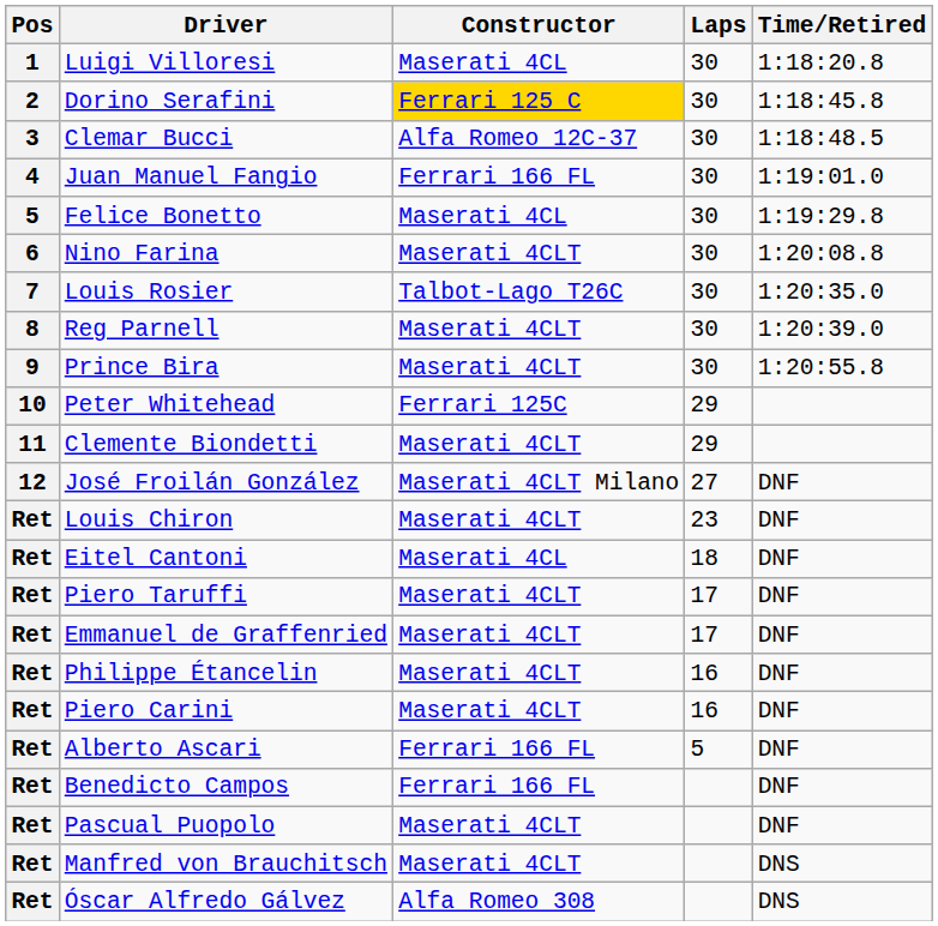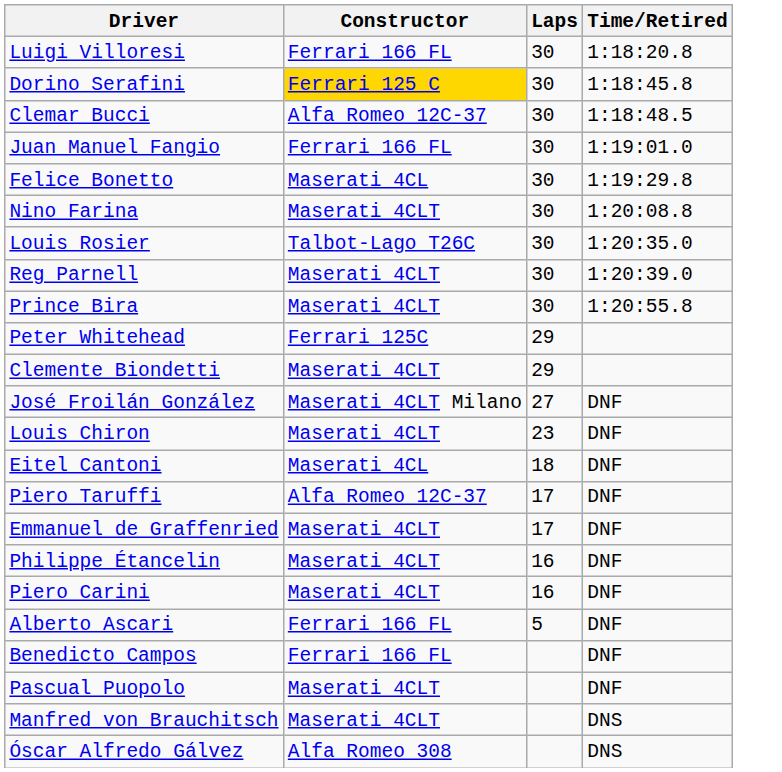 <table class="wikitable">
 <tr>
-<th>Pos</th>
 <th>Driver</th>
 <th>Constructor</th>
 <th>Laps</th>
 <th>Time/Retired</th>
 </tr>
 <tr>
-<th>1</th>
 <td> <a href='#'>Luigi Villoresi</a></td>
-<td><a href='#'>Maserati 4CL</a></td>
+<td><a href='#'>Ferrari 166 FL</a></td>
 <td>30</td>
 <td>1:18:20.8</td>
 </tr>
 <tr>
-<th>2</th>
 <td> <a href='#'>Dorino Serafini</a></td>
 <td style="background: gold;"><a href='#'>Ferrari 125 C</a></td>
 <td>30</td>
 <td>1:18:45.8</td>
 </tr>
 <tr>
-<th>3</th>
 <td> <a href='#'>Clemar Bucci</a></td>
 <td><a href='#'>Alfa Romeo 12C-37</a></td>
 <td>30</td>
 <td>1:18:48.5</td>
 </tr>
 <tr>
-<th>4</th>
 <td> <a href='#'>Juan Manuel Fangio</a></td>
 <td><a href='#'>Ferrari 166 FL</a></td>
 <td>30</td>
 <td>1:19:01.0</td>
 </tr>
 <tr>
-<th>5</th>
 <td> <a href='#'>Felice Bonetto</a></td>
 <td><a href='#'>Maserati 4CL</a></td>
 <td>30</td>
 <td>1:19:29.8</td>
 </tr>
 <tr>
-<th>6</th>
 <td> <a href='#'>Nino Farina</a></td>
 <td><a href='#'>Maserati 4CLT</a></td>
 <td>30</td>
 <td>1:20:08.8</td>
 </tr>
 <tr>
-<th>7</th>
 <td> <a href='#'>Louis Rosier</a></td>
 <td><a href='#'>Talbot-Lago T26C</a></td>
 <td>30</td>
 <td>1:20:35.0</td>
 </tr>
 <tr>
-<th>8</th>
 <td> <a href='#'>Reg Parnell</a></td>
 <td><a href='#'>Maserati 4CLT</a></td>
 <td>30</td>
 <td>1:20:39.0</td>
 </tr>
 <tr>
-<th>9</th>
 <td> <a href='#'>Prince Bira</a></td>
 <td><a href='#'>Maserati 4CLT</a></td>
 <td>30</td>
 <td>1:20:55.8</td>
 </tr>
 <tr>
-<th>10</th>
 <td> <a href='#'>Peter Whitehead</a></td>
 <td><a href='#'>Ferrari 125C</a></td>
 <td>29</td>
 <td></td>
 </tr>
 <tr>
-<th>11</th>
 <td> <a href='#'>Clemente Biondetti</a></td>
 <td><a href='#'>Maserati 4CLT</a></td>
 <td>29</td>
 <td></td>
 </tr>
 <tr>
-<th>12</th>
 <td> <a href='#'>José Froilán González</a></td>
 <td><a href='#'>Maserati 4CLT</a> Milano</td>
 <td>27</td>
 <td>DNF</td>
 </tr>
 <tr>
-<th>Ret</th>
 <td> <a href='#'>Louis Chiron</a></td>
 <td><a href='#'>Maserati 4CLT</a></td>
 <td>23</td>
 <td>DNF</td>
 </tr>
 <tr>
-<th>Ret</th>
 <td> <a href='#'>Eitel Cantoni</a></td>
 <td><a href='#'>Maserati 4CL</a></td>
 <td>18</td>
 <td>DNF</td>
 </tr>
 <tr>
-<th>Ret</th>
 <td> <a href='#'>Piero Taruffi</a></td>
-<td><a href='#'>Maserati 4CLT</a></td>
+<td><a href='#'>Alfa Romeo 12C-37</a></td>
 <td>17</td>
 <td>DNF</td>
 </tr>
 <tr>
-<th>Ret</th>
 <td> <a href='#'>Emmanuel de Graffenried</a></td>
 <td><a href='#'>Maserati 4CLT</a></td>
 <td>17</td>
 <td>DNF</td>
 </tr>
 <tr>
-<th>Ret</th>
 <td> <a href='#'>Philippe Étancelin</a></td>
 <td><a href='#'>Maserati 4CLT</a></td>
 <td>16</td>
 <td>DNF</td>
 </tr>
 <tr>
-<th>Ret</th>
 <td> <a href='#'>Piero Carini</a></td>
 <td><a href='#'>Maserati 4CLT</a></td>
 <td>16</td>
 <td>DNF</td>
 </tr>
 <tr>
-<th>Ret</th>
 <td> <a href='#'>Alberto Ascari</a></td>
 <td><a href='#'>Ferrari 166 FL</a></td>
 <td>5</td>
 <td>DNF</td>
 </tr>
 <tr>
-<th>Ret</th>
 <td> <a href='#'>Benedicto Campos</a></td>
 <td><a href='#'>Ferrari 166 FL</a></td>
 <td></td>
 <td>DNF</td>
 </tr>
 <tr>
-<th>Ret</th>
 <td> <a href='#'>Pascual Puopolo</a></td>
 <td><a href='#'>Maserati 4CLT</a></td>
 <td></td>
 <td>DNF</td>
 </tr>
 <tr>
-<th>Ret</th>
 <td> <a href='#'>Manfred von Brauchitsch</a></td>
 <td><a href='#'>Maserati 4CLT</a></td>
 <td></td>
 <td>DNS</td>
 </tr>
 <tr>
-<th>Ret</th>
 <td> <a href='#'>Óscar Alfredo Gálvez</a></td>
 <td><a href='#'>Alfa Romeo 308</a></td>
 <td></td>
 <td>DNS</td>
 </tr>
 </table>
